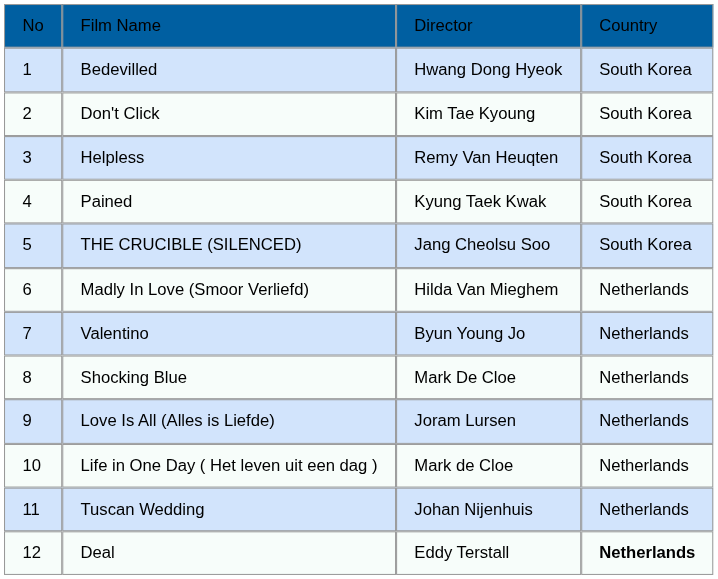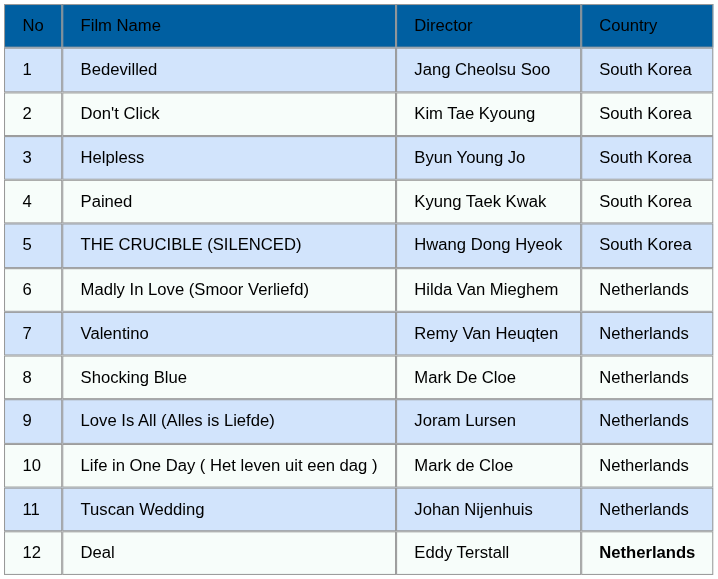 <table style="border-spacing:0;">
 <tr>
 <td style="background-color:#005fa1;border:0.05pt solid #999999;padding-top:0.116in;padding-bottom:0.116in;padding-left:0.1743in;padding-right:0.1743in;"><div>No</div></td>
 <td style="background-color:#005fa1;border:0.05pt solid #999999;padding-top:0.116in;padding-bottom:0.116in;padding-left:0.1743in;padding-right:0.1743in;">Film Name</td>
 <td style="background-color:#005fa1;border:0.05pt solid #999999;padding-top:0.116in;padding-bottom:0.116in;padding-left:0.1743in;padding-right:0.1743in;">Director</td>
 <td style="background-color:#005fa1;border:0.05pt solid #999999;padding-top:0.116in;padding-bottom:0.116in;padding-left:0.1743in;padding-right:0.1743in;">Country</td>
 </tr>
 <tr>
 <td style="background-color:#d2e4fc;border:0.05pt solid #999999;padding-top:0.116in;padding-bottom:0.116in;padding-left:0.1743in;padding-right:0.1743in;"><div>1</div></td>
 <td style="background-color:#d2e4fc;border:0.05pt solid #999999;padding-top:0.116in;padding-bottom:0.116in;padding-left:0.1743in;padding-right:0.1743in;">Bedevilled</td>
-<td style="background-color:#d2e4fc;border:0.05pt solid #999999;padding-top:0.116in;padding-bottom:0.116in;padding-left:0.1743in;padding-right:0.1743in;">Hwang Dong Hyeok</td>
+<td style="background-color:#d2e4fc;border:0.05pt solid #999999;padding-top:0.116in;padding-bottom:0.116in;padding-left:0.1743in;padding-right:0.1743in;">Jang Cheolsu Soo</td>
 <td style="background-color:#d2e4fc;border:0.05pt solid #999999;padding-top:0.116in;padding-bottom:0.116in;padding-left:0.1743in;padding-right:0.1743in;">South Korea</td>
 </tr>
 <tr>
 <td style="background-color:#f7fdfa;border:0.05pt solid #999999;padding-top:0.116in;padding-bottom:0.116in;padding-left:0.1743in;padding-right:0.1743in;"><div>2</div></td>
 <td style="background-color:#f7fdfa;border:0.05pt solid #999999;padding-top:0.116in;padding-bottom:0.116in;padding-left:0.1743in;padding-right:0.1743in;">Don't Click</td>
 <td style="background-color:#f7fdfa;border:0.05pt solid #999999;padding-top:0.116in;padding-bottom:0.116in;padding-left:0.1743in;padding-right:0.1743in;">Kim Tae Kyoung</td>
 <td style="background-color:#f7fdfa;border:0.05pt solid #999999;padding-top:0.116in;padding-bottom:0.116in;padding-left:0.1743in;padding-right:0.1743in;">South Korea</td>
 </tr>
 <tr>
 <td style="background-color:#d2e4fc;border:0.05pt solid #999999;padding-top:0.116in;padding-bottom:0.116in;padding-left:0.1743in;padding-right:0.1743in;"><div>3</div></td>
 <td style="background-color:#d2e4fc;border:0.05pt solid #999999;padding-top:0.116in;padding-bottom:0.116in;padding-left:0.1743in;padding-right:0.1743in;">Helpless</td>
-<td style="background-color:#d2e4fc;border:0.05pt solid #999999;padding-top:0.116in;padding-bottom:0.116in;padding-left:0.1743in;padding-right:0.1743in;">Remy Van Heuqten</td>
+<td style="background-color:#d2e4fc;border:0.05pt solid #999999;padding-top:0.116in;padding-bottom:0.116in;padding-left:0.1743in;padding-right:0.1743in;">Byun Young Jo</td>
 <td style="background-color:#d2e4fc;border:0.05pt solid #999999;padding-top:0.116in;padding-bottom:0.116in;padding-left:0.1743in;padding-right:0.1743in;">South Korea</td>
 </tr>
 <tr>
 <td style="background-color:#f7fdfa;border:0.05pt solid #999999;padding-top:0.116in;padding-bottom:0.116in;padding-left:0.1743in;padding-right:0.1743in;"><div>4</div></td>
 <td style="background-color:#f7fdfa;border:0.05pt solid #999999;padding-top:0.116in;padding-bottom:0.116in;padding-left:0.1743in;padding-right:0.1743in;">Pained</td>
 <td style="background-color:#f7fdfa;border:0.05pt solid #999999;padding-top:0.116in;padding-bottom:0.116in;padding-left:0.1743in;padding-right:0.1743in;">Kyung Taek Kwak</td>
 <td style="background-color:#f7fdfa;border:0.05pt solid #999999;padding-top:0.116in;padding-bottom:0.116in;padding-left:0.1743in;padding-right:0.1743in;">South Korea</td>
 </tr>
 <tr>
 <td style="background-color:#d2e4fc;border:0.05pt solid #999999;padding-top:0.116in;padding-bottom:0.116in;padding-left:0.1743in;padding-right:0.1743in;"><div>5</div></td>
 <td style="background-color:#d2e4fc;border:0.05pt solid #999999;padding-top:0.116in;padding-bottom:0.116in;padding-left:0.1743in;padding-right:0.1743in;">THE CRUCIBLE (SILENCED)</td>
-<td style="background-color:#d2e4fc;border:0.05pt solid #999999;padding-top:0.116in;padding-bottom:0.116in;padding-left:0.1743in;padding-right:0.1743in;">Jang Cheolsu Soo</td>
+<td style="background-color:#d2e4fc;border:0.05pt solid #999999;padding-top:0.116in;padding-bottom:0.116in;padding-left:0.1743in;padding-right:0.1743in;">Hwang Dong Hyeok</td>
 <td style="background-color:#d2e4fc;border:0.05pt solid #999999;padding-top:0.116in;padding-bottom:0.116in;padding-left:0.1743in;padding-right:0.1743in;">South Korea</td>
 </tr>
 <tr>
 <td style="background-color:#f7fdfa;border:0.05pt solid #999999;padding-top:0.116in;padding-bottom:0.116in;padding-left:0.1743in;padding-right:0.1743in;"><div>6</div></td>
 <td style="background-color:#f7fdfa;border:0.05pt solid #999999;padding-top:0.116in;padding-bottom:0.116in;padding-left:0.1743in;padding-right:0.1743in;">Madly In Love (Smoor Verliefd)</td>
 <td style="background-color:#f7fdfa;border:0.05pt solid #999999;padding-top:0.116in;padding-bottom:0.116in;padding-left:0.1743in;padding-right:0.1743in;">Hilda Van Mieghem</td>
 <td style="background-color:#f7fdfa;border:0.05pt solid #999999;padding-top:0.116in;padding-bottom:0.116in;padding-left:0.1743in;padding-right:0.1743in;">Netherlands</td>
 </tr>
 <tr>
 <td style="background-color:#d2e4fc;border:0.05pt solid #999999;padding-top:0.116in;padding-bottom:0.116in;padding-left:0.1743in;padding-right:0.1743in;"><div>7</div></td>
 <td style="background-color:#d2e4fc;border:0.05pt solid #999999;padding-top:0.116in;padding-bottom:0.116in;padding-left:0.1743in;padding-right:0.1743in;">Valentino</td>
-<td style="background-color:#d2e4fc;border:0.05pt solid #999999;padding-top:0.116in;padding-bottom:0.116in;padding-left:0.1743in;padding-right:0.1743in;">Byun Young Jo</td>
+<td style="background-color:#d2e4fc;border:0.05pt solid #999999;padding-top:0.116in;padding-bottom:0.116in;padding-left:0.1743in;padding-right:0.1743in;">Remy Van Heuqten</td>
 <td style="background-color:#d2e4fc;border:0.05pt solid #999999;padding-top:0.116in;padding-bottom:0.116in;padding-left:0.1743in;padding-right:0.1743in;">Netherlands</td>
 </tr>
 <tr>
 <td style="background-color:#f7fdfa;border:0.05pt solid #999999;padding-top:0.116in;padding-bottom:0.116in;padding-left:0.1743in;padding-right:0.1743in;"><div>8</div></td>
 <td style="background-color:#f7fdfa;border:0.05pt solid #999999;padding-top:0.116in;padding-bottom:0.116in;padding-left:0.1743in;padding-right:0.1743in;">Shocking Blue</td>
 <td style="background-color:#f7fdfa;border:0.05pt solid #999999;padding-top:0.116in;padding-bottom:0.116in;padding-left:0.1743in;padding-right:0.1743in;">Mark De Cloe</td>
 <td style="background-color:#f7fdfa;border:0.05pt solid #999999;padding-top:0.116in;padding-bottom:0.116in;padding-left:0.1743in;padding-right:0.1743in;">Netherlands</td>
 </tr>
 <tr>
 <td style="background-color:#d2e4fc;border:0.05pt solid #999999;padding-top:0.116in;padding-bottom:0.116in;padding-left:0.1743in;padding-right:0.1743in;"><div>9</div></td>
 <td style="background-color:#d2e4fc;border:0.05pt solid #999999;padding-top:0.116in;padding-bottom:0.116in;padding-left:0.1743in;padding-right:0.1743in;">Love Is All (Alles is Liefde)</td>
 <td style="background-color:#d2e4fc;border:0.05pt solid #999999;padding-top:0.116in;padding-bottom:0.116in;padding-left:0.1743in;padding-right:0.1743in;">Joram Lursen</td>
 <td style="background-color:#d2e4fc;border:0.05pt solid #999999;padding-top:0.116in;padding-bottom:0.116in;padding-left:0.1743in;padding-right:0.1743in;">Netherlands</td>
 </tr>
 <tr>
 <td style="background-color:#f7fdfa;border:0.05pt solid #999999;padding-top:0.116in;padding-bottom:0.116in;padding-left:0.1743in;padding-right:0.1743in;"><div>10</div></td>
 <td style="background-color:#f7fdfa;border:0.05pt solid #999999;padding-top:0.116in;padding-bottom:0.116in;padding-left:0.1743in;padding-right:0.1743in;">Life in One Day ( Het leven uit een dag )</td>
 <td style="background-color:#f7fdfa;border:0.05pt solid #999999;padding-top:0.116in;padding-bottom:0.116in;padding-left:0.1743in;padding-right:0.1743in;">Mark de Cloe</td>
 <td style="background-color:#f7fdfa;border:0.05pt solid #999999;padding-top:0.116in;padding-bottom:0.116in;padding-left:0.1743in;padding-right:0.1743in;">Netherlands</td>
 </tr>
 <tr>
 <td style="background-color:#d2e4fc;border:0.05pt solid #999999;padding-top:0.116in;padding-bottom:0.116in;padding-left:0.1743in;padding-right:0.1743in;"><div>11</div></td>
 <td style="background-color:#d2e4fc;border:0.05pt solid #999999;padding-top:0.116in;padding-bottom:0.116in;padding-left:0.1743in;padding-right:0.1743in;">Tuscan Wedding</td>
 <td style="background-color:#d2e4fc;border:0.05pt solid #999999;padding-top:0.116in;padding-bottom:0.116in;padding-left:0.1743in;padding-right:0.1743in;">Johan Nijenhuis</td>
 <td style="background-color:#d2e4fc;border:0.05pt solid #999999;padding-top:0.116in;padding-bottom:0.116in;padding-left:0.1743in;padding-right:0.1743in;">Netherlands</td>
 </tr>
 <tr>
 <td style="background-color:#f7fdfa;border:0.05pt solid #999999;padding-top:0.116in;padding-bottom:0.116in;padding-left:0.1743in;padding-right:0.1743in;"><div>12</div></td>
 <td style="background-color:#f7fdfa;border:0.05pt solid #999999;padding-top:0.116in;padding-bottom:0.116in;padding-left:0.1743in;padding-right:0.1743in;">Deal</td>
 <td style="background-color:#f7fdfa;border:0.05pt solid #999999;padding-top:0.116in;padding-bottom:0.116in;padding-left:0.1743in;padding-right:0.1743in;">Eddy Terstall</td>
 <td style="background-color:#f7fdfa;border:0.05pt solid #999999;padding-top:0.116in;padding-bottom:0.116in;padding-left:0.1743in;padding-right:0.1743in;"><strong>Netherlands</strong></td>
 </tr>
 </table>
